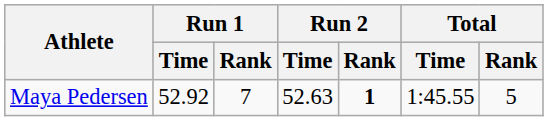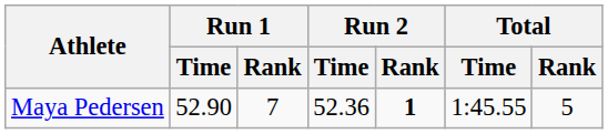 <table class="wikitable" style="font-size:90%">
 <tr>
 <th rowspan="2">Athlete</th>
 <th colspan="2">Run 1</th>
 <th colspan="2">Run 2</th>
 <th colspan="2">Total</th>
 </tr>
 <tr>
 <th>Time</th>
 <th>Rank</th>
 <th>Time</th>
 <th>Rank</th>
 <th>Time</th>
 <th>Rank</th>
 </tr>
 <tr>
 <td><a href='#'>Maya Pedersen</a></td>
-<td align="center">52.92</td>
+<td align="center">52.90</td>
 <td align="center">7</td>
-<td align="center">52.63</td>
+<td align="center">52.36</td>
 <td align="center"><strong>1</strong></td>
 <td align="center">1:45.55</td>
 <td align="center">5</td>
 </tr>
 </table>
